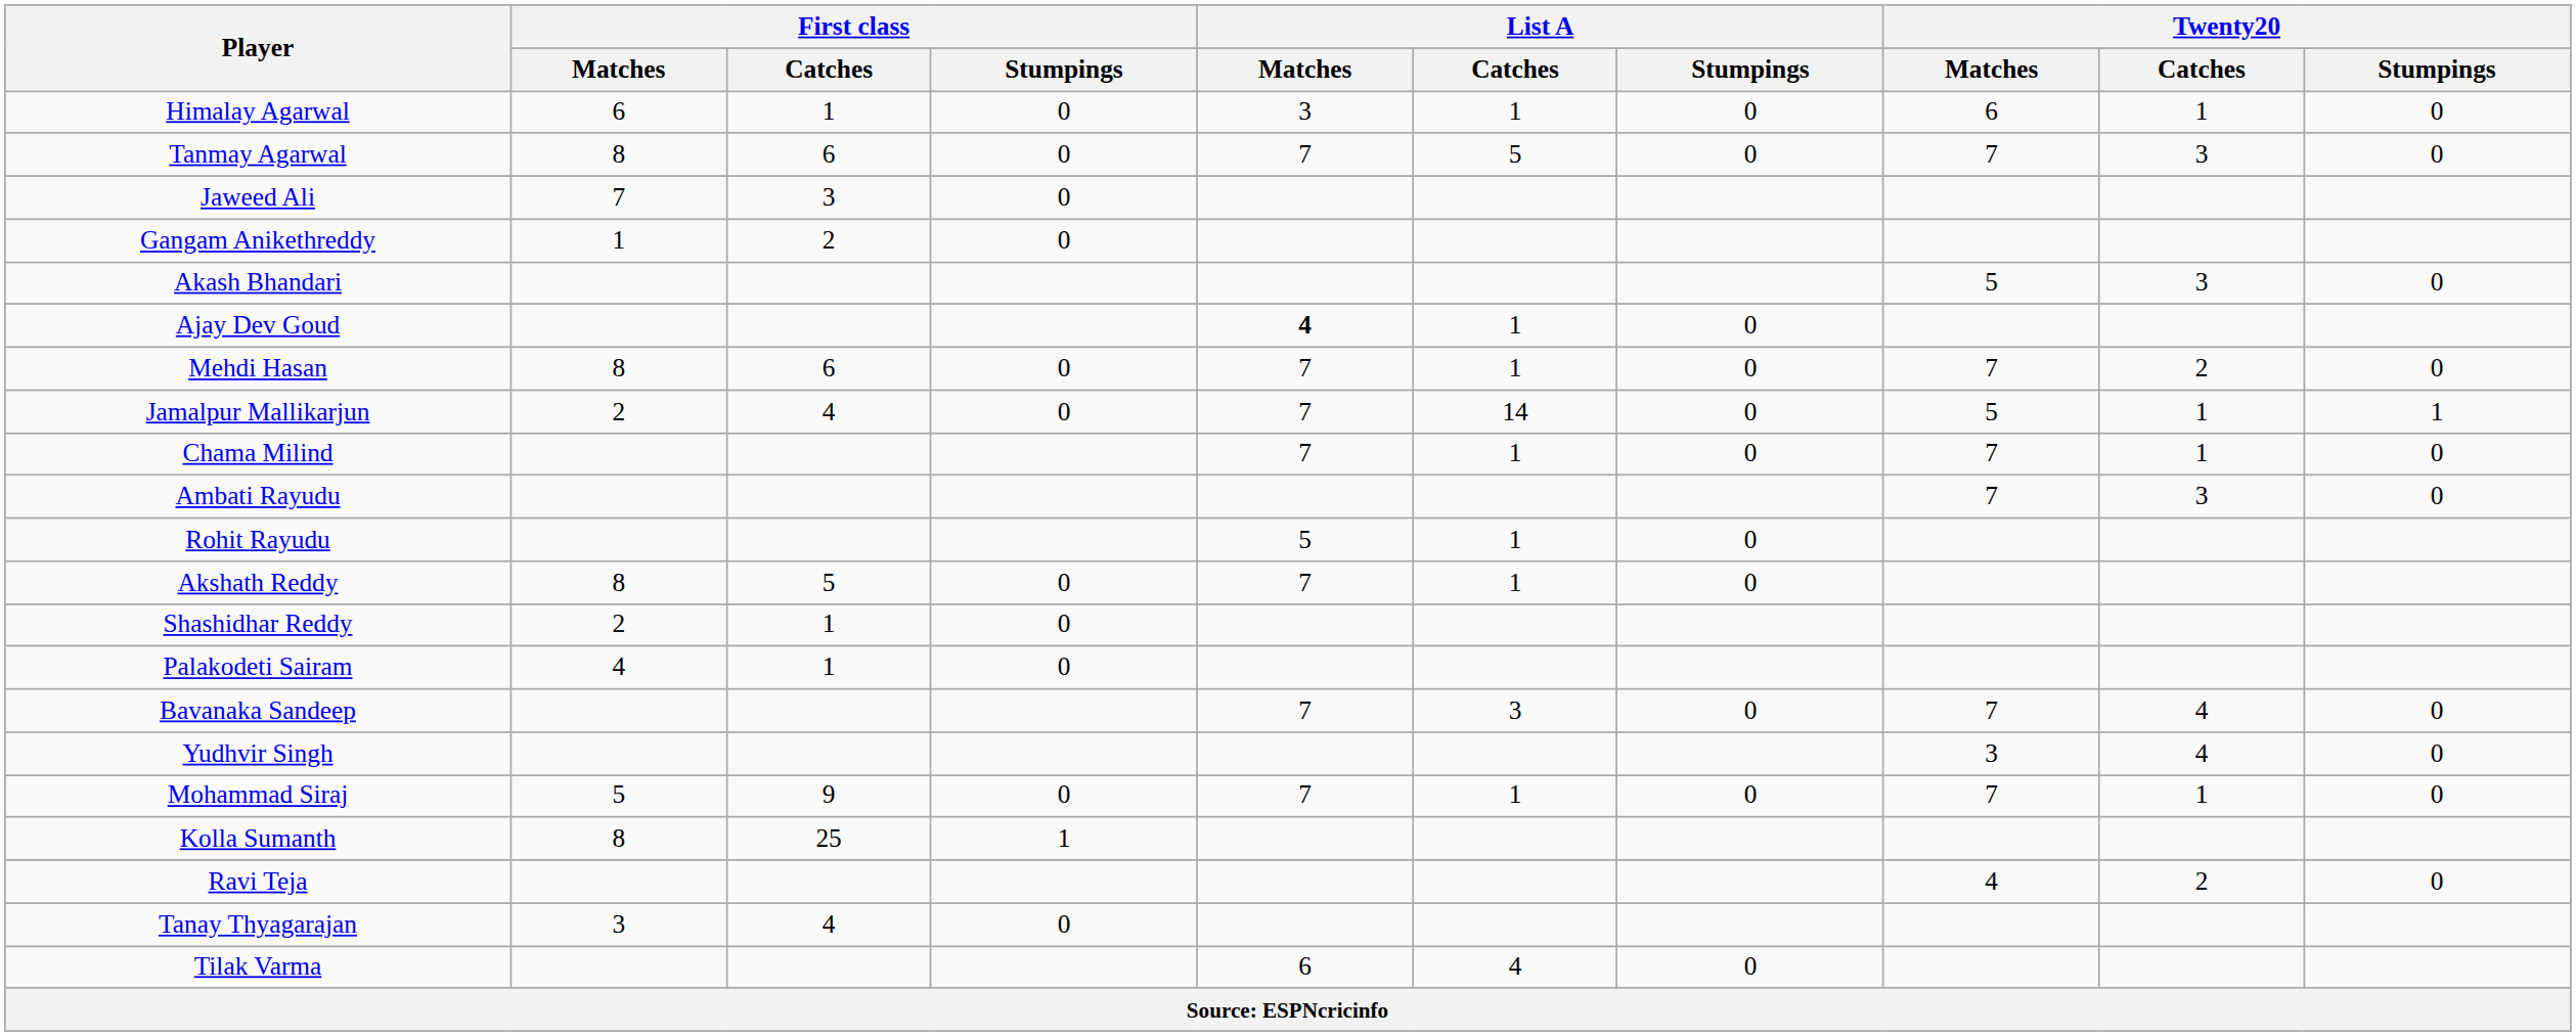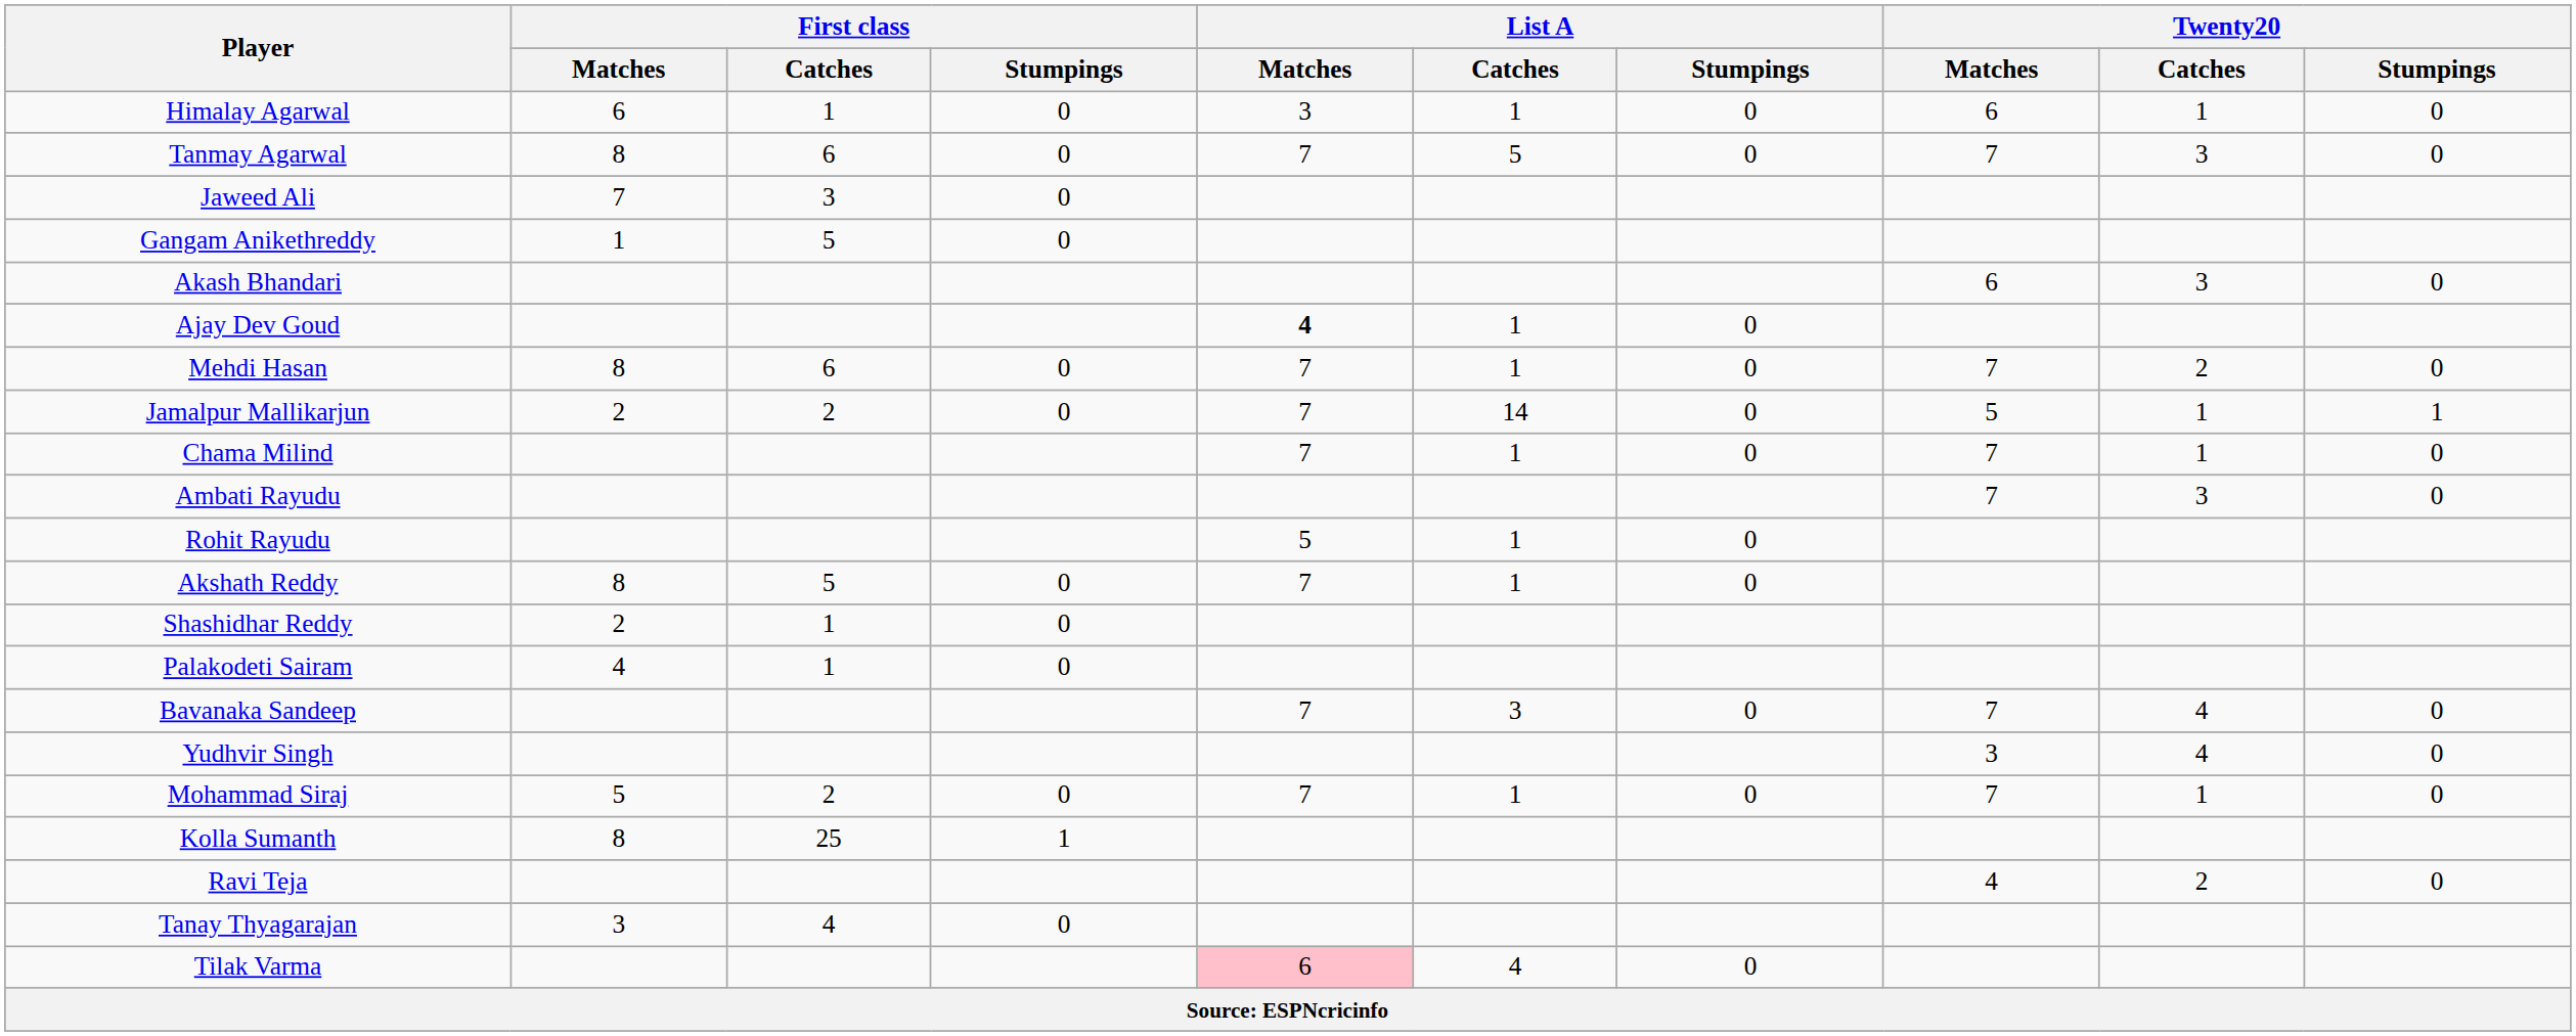 <table class="wikitable" style="font-size: 90%; text-align: center;width:90%;">
 <tr>
 <th rowspan=2>Player</th>
 <th colspan=3><a href='#'>First class</a></th>
 <th colspan=3><a href='#'>List A</a></th>
 <th colspan=3><a href='#'>Twenty20</a></th>
 </tr>
 <tr>
 <th>Matches</th>
 <th>Catches</th>
 <th>Stumpings</th>
 <th>Matches</th>
 <th>Catches</th>
 <th>Stumpings</th>
 <th>Matches</th>
 <th>Catches</th>
 <th>Stumpings</th>
 </tr>
 <tr>
 <td><a href='#'>Himalay Agarwal</a></td>
 <td> 6</td>
 <td>1</td>
 <td>0</td>
 <td> 3</td>
 <td>1</td>
 <td>0</td>
 <td> 6</td>
 <td>1</td>
 <td>0</td>
 </tr>
 <tr>
 <td><a href='#'>Tanmay Agarwal</a></td>
 <td> 8</td>
 <td>6</td>
 <td>0</td>
 <td> 7</td>
 <td>5</td>
 <td>0</td>
 <td> 7</td>
 <td>3</td>
 <td>0</td>
 </tr>
 <tr>
 <td><a href='#'>Jaweed Ali</a></td>
 <td> 7</td>
 <td>3</td>
 <td>0</td>
 <td></td>
 <td></td>
 <td></td>
 <td></td>
 <td></td>
 <td></td>
 </tr>
 <tr>
 <td><a href='#'>Gangam Anikethreddy</a></td>
 <td> 1</td>
-<td>2</td>
+<td>5</td>
 <td>0</td>
 <td></td>
 <td></td>
 <td></td>
 <td></td>
 <td></td>
 <td></td>
 </tr>
 <tr>
 <td><a href='#'>Akash Bhandari</a></td>
 <td></td>
 <td></td>
 <td></td>
 <td></td>
 <td></td>
 <td></td>
-<td> 5</td>
+<td> 6</td>
 <td>3</td>
 <td>0</td>
 </tr>
 <tr>
 <td><a href='#'>Ajay Dev Goud</a></td>
 <td></td>
 <td></td>
 <td></td>
 <td><strong> 4</strong></td>
 <td>1</td>
 <td>0</td>
 <td></td>
 <td></td>
 <td></td>
 </tr>
 <tr>
 <td><a href='#'>Mehdi Hasan</a></td>
 <td> 8</td>
 <td>6</td>
 <td>0</td>
 <td> 7</td>
 <td>1</td>
 <td>0</td>
 <td> 7</td>
 <td>2</td>
 <td>0</td>
 </tr>
 <tr>
 <td><a href='#'>Jamalpur Mallikarjun</a></td>
 <td> 2</td>
-<td>4</td>
+<td>2</td>
 <td>0</td>
 <td> 7</td>
 <td>14</td>
 <td>0</td>
 <td> 5</td>
 <td>1</td>
 <td>1</td>
 </tr>
 <tr>
 <td><a href='#'>Chama Milind</a></td>
 <td></td>
 <td></td>
 <td></td>
 <td> 7</td>
 <td>1</td>
 <td>0</td>
 <td> 7</td>
 <td>1</td>
 <td>0</td>
 </tr>
 <tr>
 <td><a href='#'>Ambati Rayudu</a></td>
 <td></td>
 <td></td>
 <td></td>
 <td></td>
 <td></td>
 <td></td>
 <td> 7</td>
 <td>3</td>
 <td>0</td>
 </tr>
 <tr>
 <td><a href='#'>Rohit Rayudu</a></td>
 <td></td>
 <td></td>
 <td></td>
 <td> 5</td>
 <td>1</td>
 <td>0</td>
 <td></td>
 <td></td>
 <td></td>
 </tr>
 <tr>
 <td><a href='#'>Akshath Reddy</a></td>
 <td> 8</td>
 <td>5</td>
 <td>0</td>
 <td> 7</td>
 <td>1</td>
 <td>0</td>
 <td></td>
 <td></td>
 <td></td>
 </tr>
 <tr>
 <td><a href='#'>Shashidhar Reddy</a></td>
 <td> 2</td>
 <td>1</td>
 <td>0</td>
 <td></td>
 <td></td>
 <td></td>
 <td></td>
 <td></td>
 <td></td>
 </tr>
 <tr>
 <td><a href='#'>Palakodeti Sairam</a></td>
 <td> 4</td>
 <td>1</td>
 <td>0</td>
 <td></td>
 <td></td>
 <td></td>
 <td></td>
 <td></td>
 <td></td>
 </tr>
 <tr>
 <td><a href='#'>Bavanaka Sandeep</a></td>
 <td></td>
 <td></td>
 <td></td>
 <td> 7</td>
 <td>3</td>
 <td>0</td>
 <td> 7</td>
 <td>4</td>
 <td>0</td>
 </tr>
 <tr>
 <td><a href='#'>Yudhvir Singh</a></td>
 <td></td>
 <td></td>
 <td></td>
 <td></td>
 <td></td>
 <td></td>
 <td> 3</td>
 <td>4</td>
 <td>0</td>
 </tr>
 <tr>
 <td><a href='#'>Mohammad Siraj</a></td>
 <td> 5</td>
-<td>9</td>
+<td>2</td>
 <td>0</td>
 <td> 7</td>
 <td>1</td>
 <td>0</td>
 <td> 7</td>
 <td>1</td>
 <td>0</td>
 </tr>
 <tr>
 <td><a href='#'>Kolla Sumanth</a></td>
 <td> 8</td>
 <td>25</td>
 <td>1</td>
 <td></td>
 <td></td>
 <td></td>
 <td></td>
 <td></td>
 <td></td>
 </tr>
 <tr>
 <td><a href='#'>Ravi Teja</a></td>
 <td></td>
 <td></td>
 <td></td>
 <td></td>
 <td></td>
 <td></td>
 <td> 4</td>
 <td>2</td>
 <td>0</td>
 </tr>
 <tr>
 <td><a href='#'>Tanay Thyagarajan</a></td>
 <td> 3</td>
 <td>4</td>
 <td>0</td>
 <td></td>
 <td></td>
 <td></td>
 <td></td>
 <td></td>
 <td></td>
 </tr>
 <tr>
 <td><a href='#'>Tilak Varma</a></td>
 <td></td>
 <td></td>
 <td></td>
-<td> 6</td>
+<td style="background: pink;"> 6</td>
 <td>4</td>
 <td>0</td>
 <td></td>
 <td></td>
 <td></td>
 </tr>
 <tr>
 <th colspan="11"><small>Source: ESPNcricinfo</small></th>
 </tr>
 </table>
